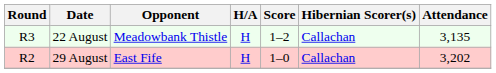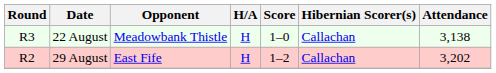 <table class="wikitable" style="text-align:center">
 <tr>
 <th>Round</th>
 <th>Date</th>
 <th>Opponent</th>
 <th>H/A</th>
 <th>Score</th>
 <th>Hibernian Scorer(s)</th>
 <th>Attendance</th>
 </tr>
 <tr bgcolor=#EEFFEE>
 <td>R3</td>
 <td align=left>22 August</td>
 <td align=left><a href='#'>Meadowbank Thistle</a></td>
 <td><a href='#'>H</a></td>
-<td>1–2</td>
+<td>1–0</td>
 <td align=left><a href='#'>Callachan</a></td>
-<td>3,135</td>
+<td>3,138</td>
 </tr>
 <tr bgcolor=#FFCCCC>
 <td>R2</td>
 <td align=left>29 August</td>
 <td align=left><a href='#'>East Fife</a></td>
 <td><a href='#'>H</a></td>
-<td>1–0</td>
+<td>1–2</td>
 <td align=left><a href='#'>Callachan</a></td>
 <td>3,202</td>
 </tr>
 <tr>
 </tr>
 </table>
